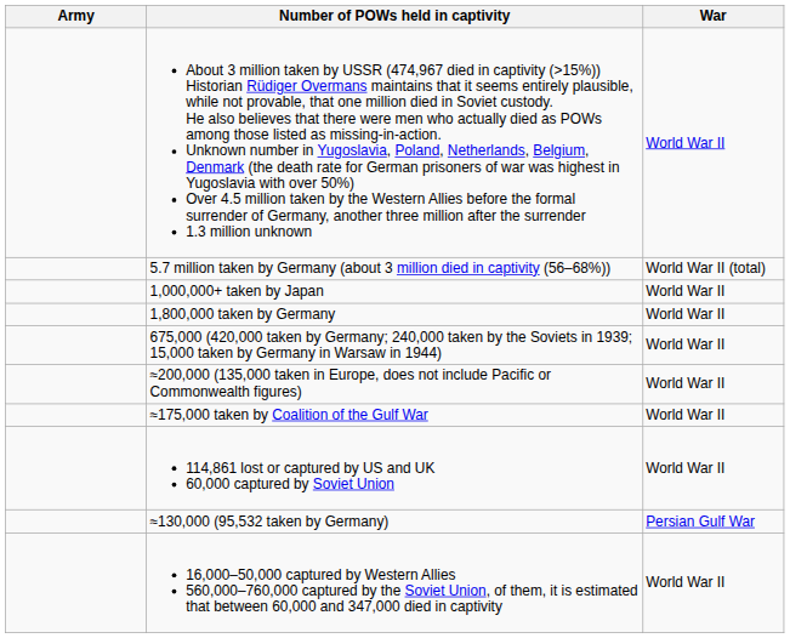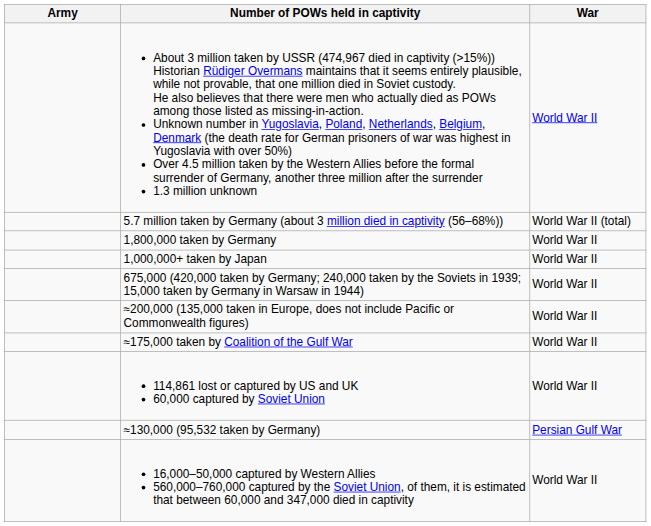 <table class="wikitable">
 <tr>
 <th width=150>Army</th>
 <th>Number of POWs held in captivity</th>
 <th width=150>War</th>
 </tr>
 <tr>
 <td style="color:#000;"></td>
 <td><br><ul><li>About 3 million taken by USSR (474,967 died in captivity (>15%))<br>Historian <a href='#'>Rüdiger Overmans</a> maintains that it seems entirely plausible, while not provable, that one million died in Soviet custody.<br>He also believes that there were men who actually died as POWs among those listed as missing-in-action.</li><li>Unknown number in <a href='#'>Yugoslavia</a>, <a href='#'>Poland</a>, <a href='#'>Netherlands</a>, <a href='#'>Belgium</a>, <a href='#'>Denmark</a> (the death rate for German prisoners of war was highest in Yugoslavia with over 50%)</li><li>Over 4.5 million taken by the Western Allies before the formal surrender of Germany, another three million after the surrender</li><li>1.3 million unknown</li></ul></td>
 <td><a href='#'>World War II</a></td>
 </tr>
 <tr>
 <td style="color:#000;"></td>
 <td>5.7 million taken by Germany (about 3 <a href='#'>million died in captivity</a> (56–68%))</td>
 <td>World War II (total)</td>
 </tr>
 <tr>
 <td style="color:#000;"></td>
-<td>1,000,000+ taken by Japan</td>
+<td>1,800,000 taken by Germany</td>
 <td>World War II</td>
 </tr>
 <tr>
 <td style="color:#000;"></td>
-<td>1,800,000 taken by Germany</td>
+<td>1,000,000+ taken by Japan</td>
 <td>World War II</td>
 </tr>
 <tr>
 <td style="color:#000;"></td>
 <td>675,000 (420,000 taken by Germany; 240,000 taken by the Soviets in 1939; 15,000 taken by Germany in Warsaw in 1944)</td>
 <td>World War II</td>
 </tr>
 <tr>
 <td style="color:#000;"></td>
 <td>≈200,000 (135,000 taken in Europe, does not include Pacific or Commonwealth figures)</td>
 <td>World War II</td>
 </tr>
 <tr>
 <td style="color:#000;"></td>
 <td>≈175,000 taken by <a href='#'>Coalition of the Gulf War</a></td>
 <td>World War II</td>
 </tr>
 <tr>
 <td style="color:#000;"></td>
 <td><br><ul><li>114,861 lost or captured by US and UK</li><li>60,000 captured by <a href='#'>Soviet Union</a></li></ul></td>
 <td>World War II</td>
 </tr>
 <tr>
 <td style="color:#000;"></td>
 <td>≈130,000 (95,532 taken by Germany)</td>
 <td><a href='#'>Persian Gulf War</a></td>
 </tr>
 <tr>
 <td style="color:#000;"></td>
 <td><br><ul><li>16,000–50,000 captured by Western Allies</li><li>560,000–760,000 captured by the <a href='#'>Soviet Union</a>, of them, it is estimated that between 60,000 and 347,000 died in captivity</li></ul></td>
 <td>World War II</td>
 </tr>
 </table>
